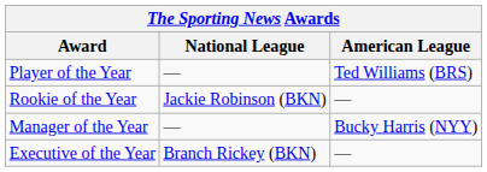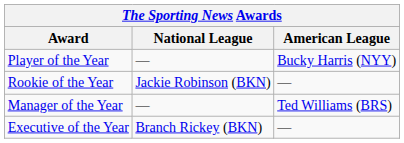 <table class="wikitable">
 <tr>
 <th colspan="3"><em><a href='#'>The Sporting News</a></em> <a href='#'>Awards</a></th>
 </tr>
 <tr>
 <th>Award</th>
 <th>National League</th>
 <th>American League</th>
 </tr>
 <tr>
 <td><a href='#'>Player of the Year</a></td>
 <td>—</td>
-<td><a href='#'>Ted Williams</a> (<a href='#'>BRS</a>)</td>
+<td><a href='#'>Bucky Harris</a> (<a href='#'>NYY</a>)</td>
 </tr>
 <tr>
 <td><a href='#'>Rookie of the Year</a></td>
 <td><a href='#'>Jackie Robinson</a> (<a href='#'>BKN</a>)</td>
 <td>—</td>
 </tr>
 <tr>
 <td><a href='#'>Manager of the Year</a></td>
 <td>—</td>
-<td><a href='#'>Bucky Harris</a> (<a href='#'>NYY</a>)</td>
+<td><a href='#'>Ted Williams</a> (<a href='#'>BRS</a>)</td>
 </tr>
 <tr>
 <td><a href='#'>Executive of the Year</a></td>
 <td><a href='#'>Branch Rickey</a> (<a href='#'>BKN</a>)</td>
 <td>—</td>
 </tr>
 </table>
